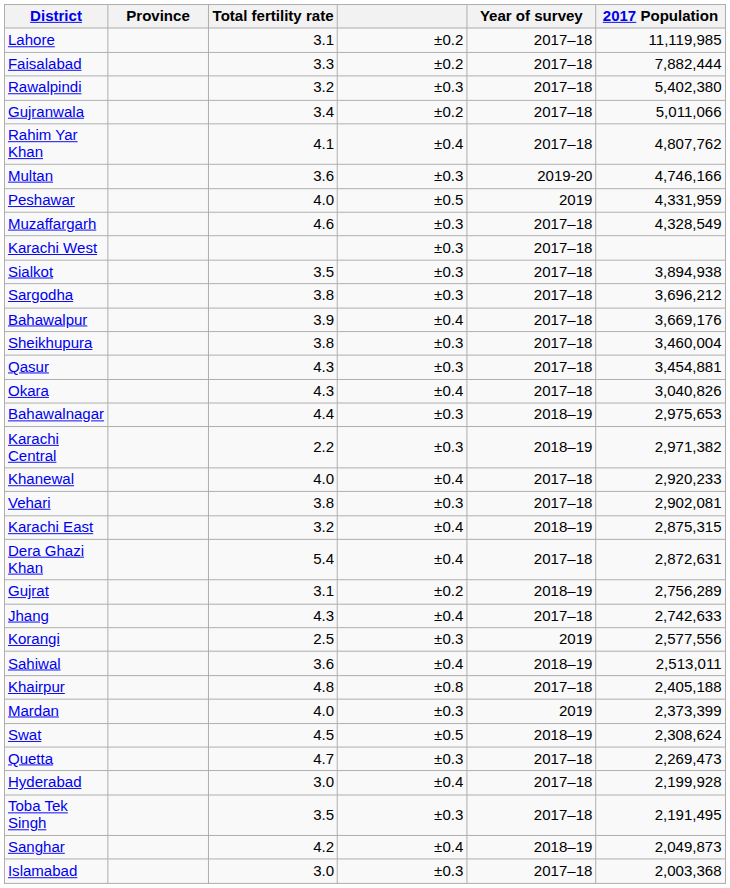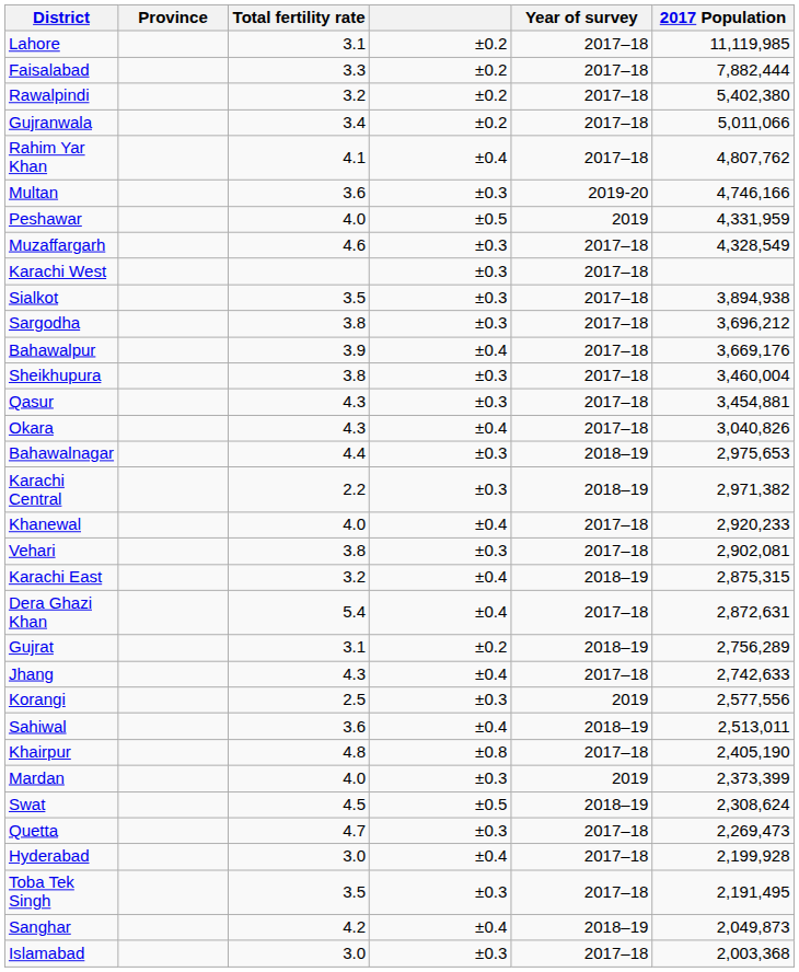 <table class="wikitable sortable static-row-numbers" style=text-align:right>
 <tr class=static-row-header style=vertical-align:bottom>
 <th width="100"><a href='#'>District</a></th>
 <th width="100">Province</th>
 <th width="130">Total fertility rate</th>
 <th width="130"></th>
 <th width="130">Year of survey</th>
 <th width="130"><a href='#'>2017</a> Population</th>
 </tr>
 <tr>
 <td style=text-align:left><a href='#'>Lahore</a></td>
 <td style=text-align:left></td>
 <td>3.1</td>
 <td>±0.2</td>
 <td>2017–18</td>
 <td>11,119,985</td>
 </tr>
 <tr>
 <td style=text-align:left><a href='#'>Faisalabad</a></td>
 <td style=text-align:left></td>
 <td>3.3</td>
 <td>±0.2</td>
 <td>2017–18</td>
 <td>7,882,444</td>
 </tr>
 <tr>
 <td style=text-align:left><a href='#'>Rawalpindi</a></td>
 <td style=text-align:left></td>
 <td>3.2</td>
-<td>±0.3</td>
+<td>±0.2</td>
 <td>2017–18</td>
 <td>5,402,380</td>
 </tr>
 <tr>
 <td style=text-align:left><a href='#'>Gujranwala</a></td>
 <td style=text-align:left></td>
 <td>3.4</td>
 <td>±0.2</td>
 <td>2017–18</td>
 <td>5,011,066</td>
 </tr>
 <tr>
 <td style=text-align:left><a href='#'>Rahim Yar Khan</a></td>
 <td style=text-align:left></td>
 <td>4.1</td>
 <td>±0.4</td>
 <td>2017–18</td>
 <td>4,807,762</td>
 </tr>
 <tr>
 <td style=text-align:left><a href='#'>Multan</a></td>
 <td style=text-align:left></td>
 <td>3.6</td>
 <td>±0.3</td>
 <td>2019-20</td>
 <td>4,746,166</td>
 </tr>
 <tr>
 <td style=text-align:left><a href='#'>Peshawar</a></td>
 <td style=text-align:left></td>
 <td>4.0</td>
 <td>±0.5</td>
 <td>2019</td>
 <td>4,331,959</td>
 </tr>
 <tr>
 <td style=text-align:left><a href='#'>Muzaffargarh</a></td>
 <td style=text-align:left></td>
 <td>4.6</td>
 <td>±0.3</td>
 <td>2017–18</td>
 <td>4,328,549</td>
 </tr>
 <tr>
 <td style=text-align:left><a href='#'>Karachi West</a></td>
 <td style=text-align:left></td>
 <td></td>
 <td>±0.3</td>
 <td>2017–18</td>
 <td></td>
 </tr>
 <tr>
 <td style=text-align:left><a href='#'>Sialkot</a></td>
 <td style=text-align:left></td>
 <td>3.5</td>
 <td>±0.3</td>
 <td>2017–18</td>
 <td>3,894,938</td>
 </tr>
 <tr>
 <td style=text-align:left><a href='#'>Sargodha</a></td>
 <td style=text-align:left></td>
 <td>3.8</td>
 <td>±0.3</td>
 <td>2017–18</td>
 <td>3,696,212</td>
 </tr>
 <tr>
 <td style=text-align:left><a href='#'>Bahawalpur</a></td>
 <td style=text-align:left></td>
 <td>3.9</td>
 <td>±0.4</td>
 <td>2017–18</td>
 <td>3,669,176</td>
 </tr>
 <tr>
 <td style=text-align:left><a href='#'>Sheikhupura</a></td>
 <td style=text-align:left></td>
 <td>3.8</td>
 <td>±0.3</td>
 <td>2017–18</td>
 <td>3,460,004</td>
 </tr>
 <tr>
 <td style=text-align:left><a href='#'>Qasur</a></td>
 <td style=text-align:left></td>
 <td>4.3</td>
 <td>±0.3</td>
 <td>2017–18</td>
 <td>3,454,881</td>
 </tr>
 <tr>
 <td style=text-align:left><a href='#'>Okara</a></td>
 <td style=text-align:left></td>
 <td>4.3</td>
 <td>±0.4</td>
 <td>2017–18</td>
 <td>3,040,826</td>
 </tr>
 <tr>
 <td style=text-align:left><a href='#'>Bahawalnagar</a></td>
 <td style=text-align:left></td>
 <td>4.4</td>
 <td>±0.3</td>
 <td>2018–19</td>
 <td>2,975,653</td>
 </tr>
 <tr>
 <td style=text-align:left><a href='#'>Karachi Central</a></td>
 <td style=text-align:left></td>
 <td>2.2</td>
 <td>±0.3</td>
 <td>2018–19</td>
 <td>2,971,382</td>
 </tr>
 <tr>
 <td style=text-align:left><a href='#'>Khanewal</a></td>
 <td style=text-align:left></td>
 <td>4.0</td>
 <td>±0.4</td>
 <td>2017–18</td>
 <td>2,920,233</td>
 </tr>
 <tr>
 <td style=text-align:left><a href='#'>Vehari</a></td>
 <td style=text-align:left></td>
 <td>3.8</td>
 <td>±0.3</td>
 <td>2017–18</td>
 <td>2,902,081</td>
 </tr>
 <tr>
 <td style=text-align:left><a href='#'>Karachi East</a></td>
 <td style=text-align:left></td>
 <td>3.2</td>
 <td>±0.4</td>
 <td>2018–19</td>
 <td>2,875,315</td>
 </tr>
 <tr>
 <td style=text-align:left><a href='#'>Dera Ghazi Khan</a></td>
 <td style=text-align:left></td>
 <td>5.4</td>
 <td>±0.4</td>
 <td>2017–18</td>
 <td>2,872,631</td>
 </tr>
 <tr>
 <td style=text-align:left><a href='#'>Gujrat</a></td>
 <td style=text-align:left></td>
 <td>3.1</td>
 <td>±0.2</td>
 <td>2018–19</td>
 <td>2,756,289</td>
 </tr>
 <tr>
 <td style=text-align:left><a href='#'>Jhang</a></td>
 <td style=text-align:left></td>
 <td>4.3</td>
 <td>±0.4</td>
 <td>2017–18</td>
 <td>2,742,633</td>
 </tr>
 <tr>
 <td style=text-align:left><a href='#'>Korangi</a></td>
 <td style=text-align:left></td>
 <td>2.5</td>
 <td>±0.3</td>
 <td>2019</td>
 <td>2,577,556</td>
 </tr>
 <tr>
 <td style=text-align:left><a href='#'>Sahiwal</a></td>
 <td style=text-align:left></td>
 <td>3.6</td>
 <td>±0.4</td>
 <td>2018–19</td>
 <td>2,513,011</td>
 </tr>
 <tr>
 <td style=text-align:left><a href='#'>Khairpur</a></td>
 <td style=text-align:left></td>
 <td>4.8</td>
 <td>±0.8</td>
 <td>2017–18</td>
-<td>2,405,188</td>
+<td>2,405,190</td>
 </tr>
 <tr>
 <td style=text-align:left><a href='#'>Mardan</a></td>
 <td style=text-align:left></td>
 <td>4.0</td>
 <td>±0.3</td>
 <td>2019</td>
 <td>2,373,399</td>
 </tr>
 <tr>
 <td style=text-align:left><a href='#'>Swat</a></td>
 <td style=text-align:left></td>
 <td>4.5</td>
 <td>±0.5</td>
 <td>2018–19</td>
 <td>2,308,624</td>
 </tr>
 <tr>
 <td style=text-align:left><a href='#'>Quetta</a></td>
 <td style=text-align:left></td>
 <td>4.7</td>
 <td>±0.3</td>
 <td>2017–18</td>
 <td>2,269,473</td>
 </tr>
 <tr>
 <td style=text-align:left><a href='#'>Hyderabad</a></td>
 <td style=text-align:left></td>
 <td>3.0</td>
 <td>±0.4</td>
 <td>2017–18</td>
 <td>2,199,928</td>
 </tr>
 <tr>
 <td style=text-align:left><a href='#'>Toba Tek Singh</a></td>
 <td style=text-align:left></td>
 <td>3.5</td>
 <td>±0.3</td>
 <td>2017–18</td>
 <td>2,191,495</td>
 </tr>
 <tr>
 <td style=text-align:left><a href='#'>Sanghar</a></td>
 <td style=text-align:left></td>
 <td>4.2</td>
 <td>±0.4</td>
 <td>2018–19</td>
 <td>2,049,873</td>
 </tr>
 <tr>
 <td style=text-align:left><a href='#'>Islamabad</a></td>
 <td style=text-align:left></td>
 <td>3.0</td>
 <td>±0.3</td>
 <td>2017–18</td>
 <td>2,003,368</td>
 </tr>
 </table>
